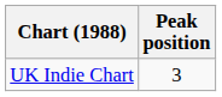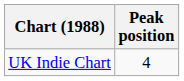 <table class="wikitable sortable">
 <tr>
 <th scope="col">Chart (1988)</th>
 <th scope="col">Peak<br>position</th>
 </tr>
 <tr>
 <td><a href='#'>UK Indie Chart</a></td>
-<td style="text-align:center;">3</td>
+<td style="text-align:center;">4</td>
 </tr>
 </table>
